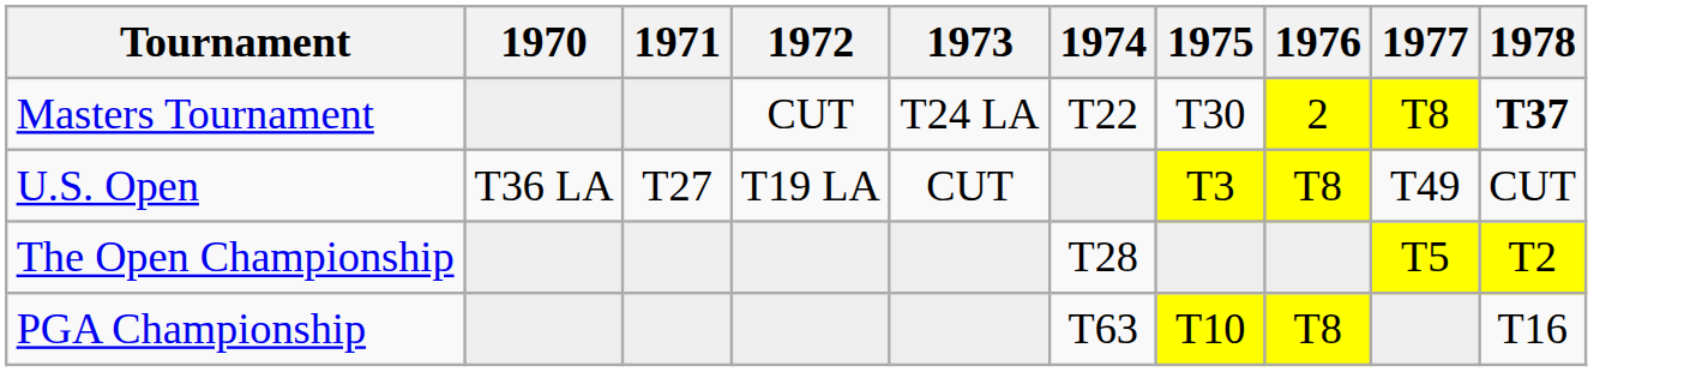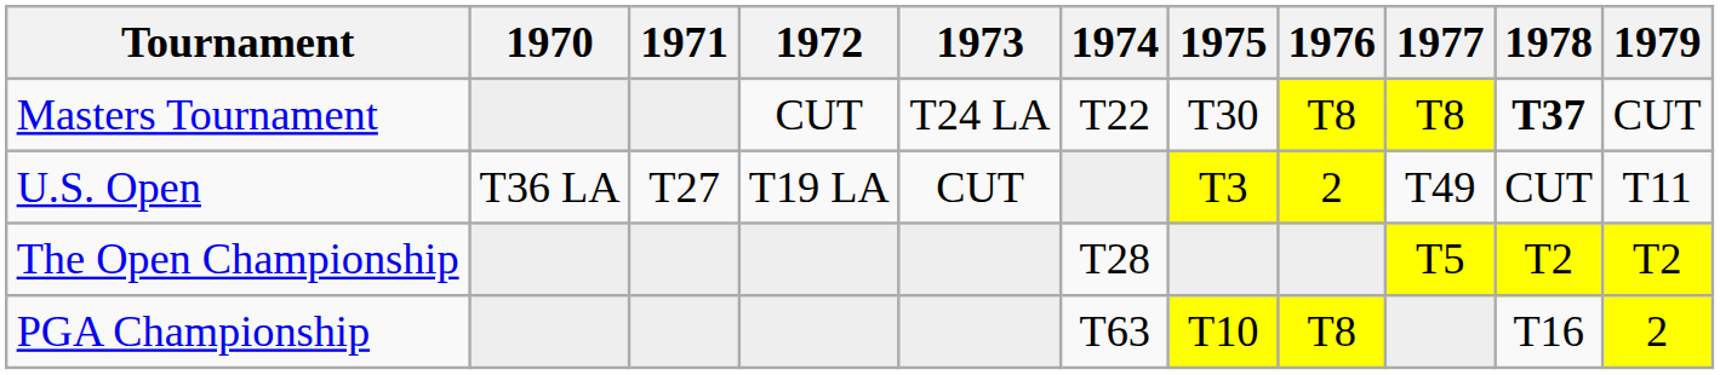 <table class="wikitable" style="font-size:95%;text-align:center;">
 <tr>
 <th>Tournament</th>
 <th>1970</th>
 <th>1971</th>
 <th>1972</th>
 <th>1973</th>
 <th>1974</th>
 <th>1975</th>
 <th>1976</th>
 <th>1977</th>
 <th>1978</th>
+<th>1979</th>
 </tr>
 <tr>
 <td align=left><a href='#'>Masters Tournament</a></td>
 <td style="background:#eee;"></td>
 <td style="background:#eee;"></td>
 <td>CUT</td>
 <td>T24 <span>LA</span></td>
 <td>T22</td>
 <td>T30</td>
-<td style="background:yellow;">2</td>
+<td style="background:yellow;">T8</td>
 <td style="background:yellow;">T8</td>
 <td><strong>T37</strong></td>
+<td>CUT</td>
 </tr>
 <tr>
 <td align=left><a href='#'>U.S. Open</a></td>
 <td>T36 <span>LA</span></td>
 <td>T27</td>
 <td>T19 <span>LA</span></td>
 <td>CUT</td>
 <td style="background:#eee;"></td>
 <td style="background:yellow;">T3</td>
-<td style="background:yellow;">T8</td>
+<td style="background:yellow;">2</td>
 <td>T49</td>
 <td>CUT</td>
+<td>T11</td>
 </tr>
 <tr>
 <td align=left><a href='#'>The Open Championship</a></td>
 <td style="background:#eee;"></td>
 <td style="background:#eee;"></td>
 <td style="background:#eee;"></td>
 <td style="background:#eee;"></td>
 <td>T28</td>
 <td style="background:#eee;"></td>
 <td style="background:#eee;"></td>
 <td style="background:yellow;">T5</td>
+<td style="background:yellow;">T2</td>
 <td style="background:yellow;">T2</td>
 </tr>
 <tr>
 <td align=left><a href='#'>PGA Championship</a></td>
 <td style="background:#eee;"></td>
 <td style="background:#eee;"></td>
 <td style="background:#eee;"></td>
 <td style="background:#eee;"></td>
 <td>T63</td>
 <td style="background:yellow;">T10</td>
 <td style="background:yellow;">T8</td>
 <td style="background:#eee;"></td>
 <td>T16</td>
+<td style="background:yellow;">2</td>
 </tr>
 </table>
